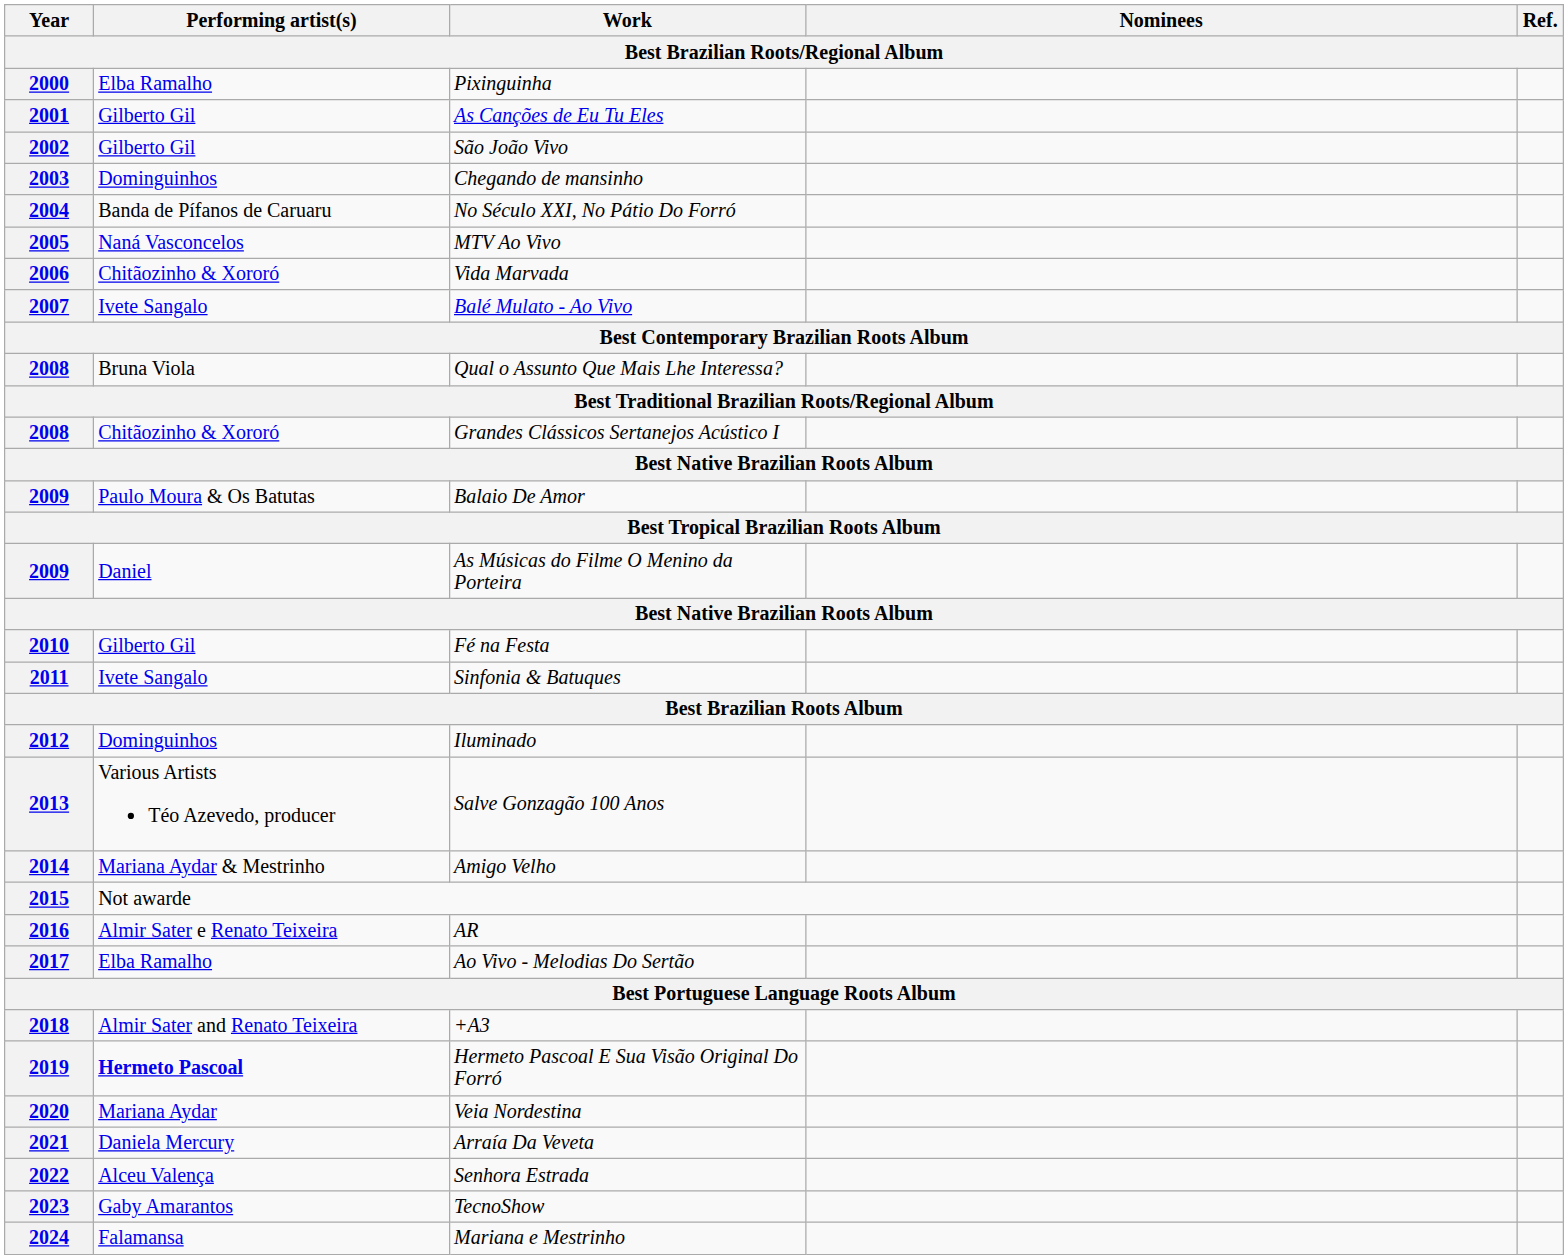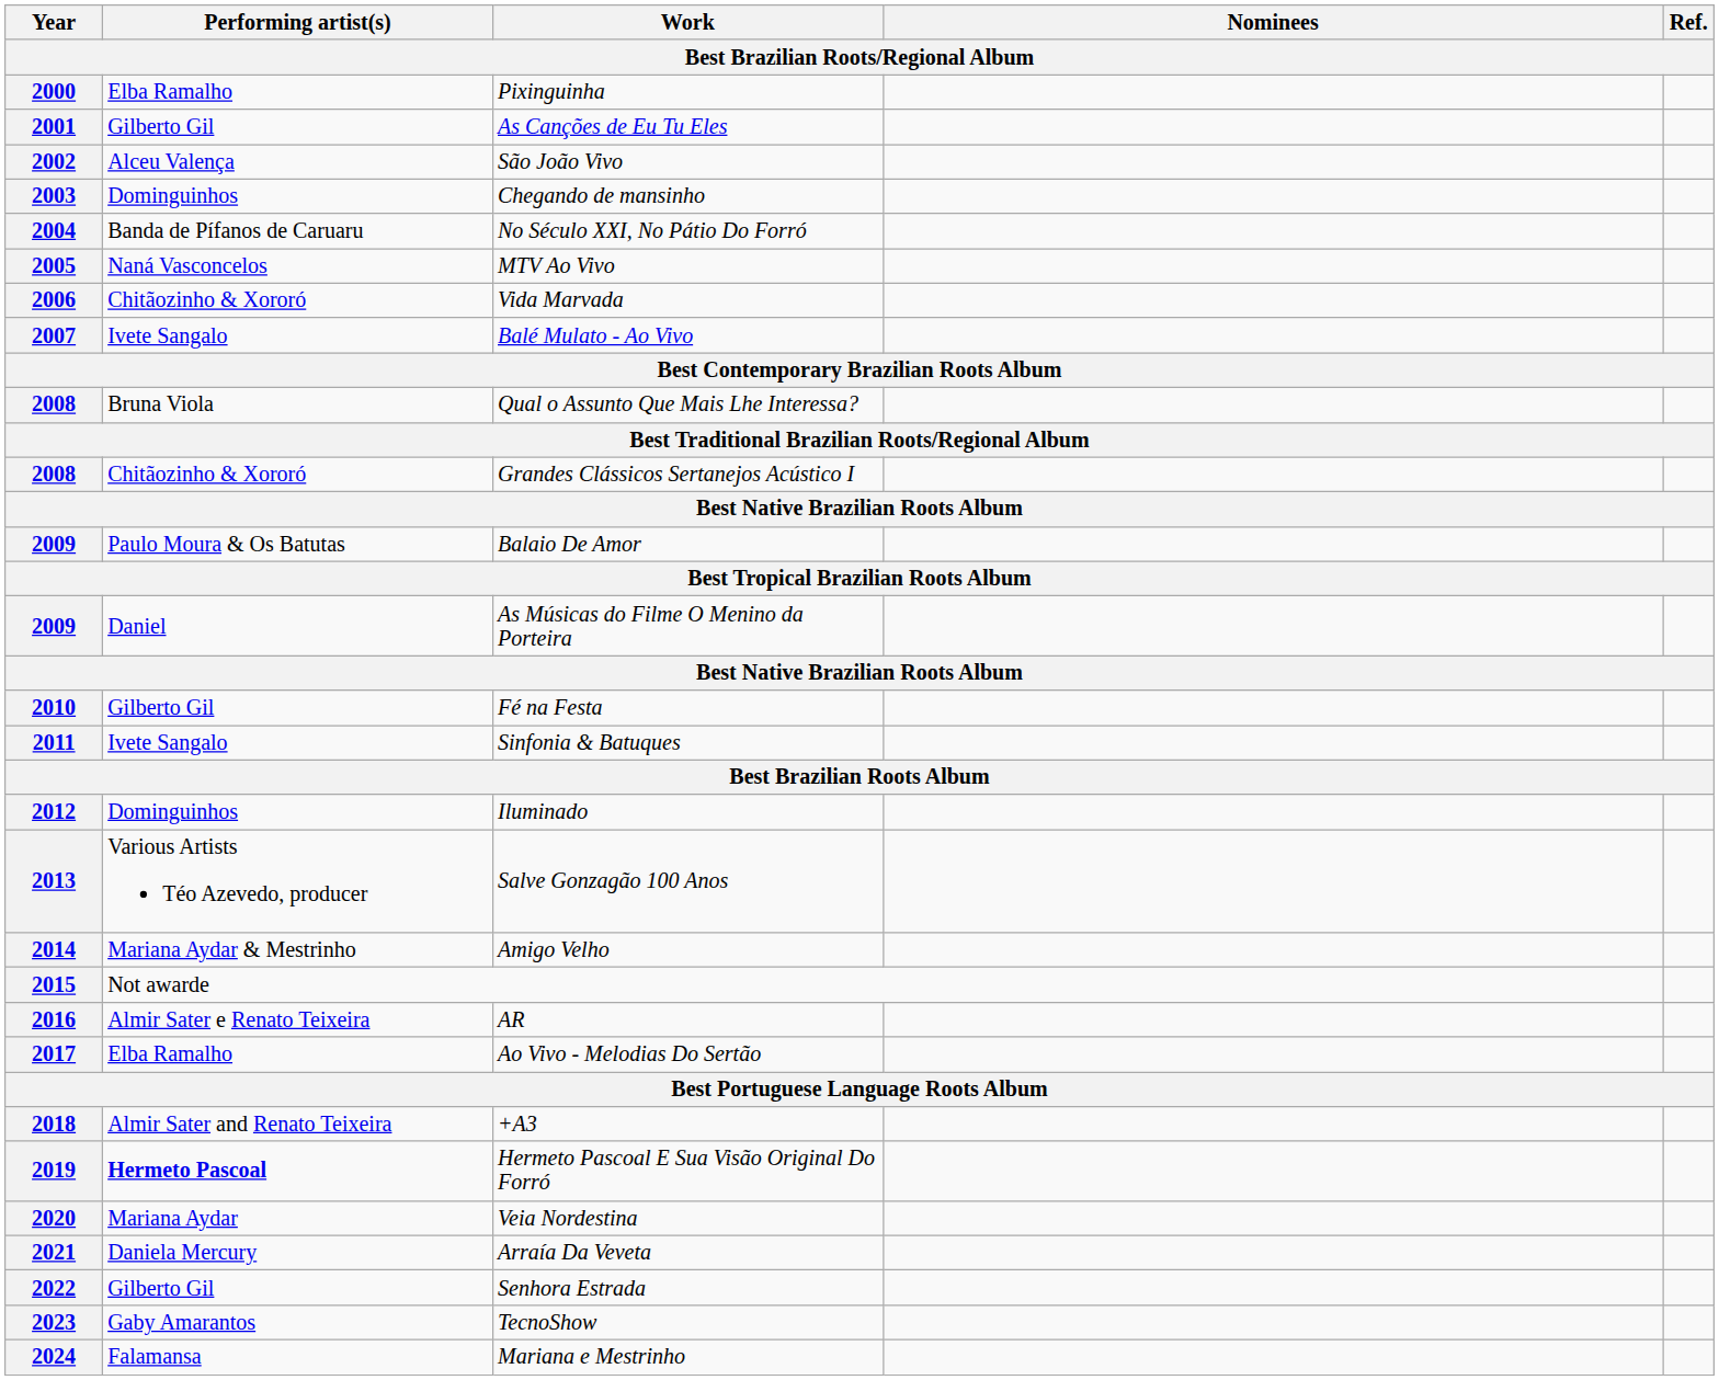 <table class="wikitable">
 <tr>
 <th width="5%">Year</th>
 <th width="20%">Performing artist(s)</th>
 <th width="20%">Work</th>
 <th width="40%">Nominees</th>
 <th width="1%">Ref.</th>
 </tr>
 <tr>
 <th colspan="5">Best Brazilian Roots/Regional Album</th>
 </tr>
 <tr>
 <th><a href='#'>2000</a></th>
 <td><a href='#'>Elba Ramalho</a></td>
 <td><em>Pixinguinha</em></td>
 <td></td>
 <td></td>
 </tr>
 <tr>
 <th><a href='#'>2001</a></th>
 <td><a href='#'>Gilberto Gil</a></td>
 <td><em><a href='#'>As Canções de Eu Tu Eles</a></em></td>
 <td></td>
 <td></td>
 </tr>
 <tr>
 <th><a href='#'>2002</a></th>
-<td><a href='#'>Gilberto Gil</a></td>
+<td><a href='#'>Alceu Valença</a></td>
 <td><em>São João Vivo</em></td>
 <td></td>
 <td></td>
 </tr>
 <tr>
 <th><a href='#'>2003</a></th>
 <td><a href='#'>Dominguinhos</a></td>
 <td><em>Chegando de mansinho</em></td>
 <td></td>
 <td></td>
 </tr>
 <tr>
 <th><a href='#'>2004</a></th>
 <td>Banda de Pífanos de Caruaru</td>
 <td><em>No Século XXI, No Pátio Do Forró</em></td>
 <td></td>
 <td></td>
 </tr>
 <tr>
 <th><a href='#'>2005</a></th>
 <td><a href='#'>Naná Vasconcelos</a></td>
 <td><em>MTV Ao Vivo</em></td>
 <td></td>
 <td></td>
 </tr>
 <tr>
 <th><a href='#'>2006</a></th>
 <td><a href='#'>Chitãozinho & Xororó</a></td>
 <td><em>Vida Marvada</em></td>
 <td></td>
 <td></td>
 </tr>
 <tr>
 <th><a href='#'>2007</a></th>
 <td><a href='#'>Ivete Sangalo</a></td>
 <td><em><a href='#'>Balé Mulato - Ao Vivo</a></em></td>
 <td></td>
 <td></td>
 </tr>
 <tr>
 <th colspan="5">Best Contemporary Brazilian Roots Album</th>
 </tr>
 <tr>
 <th><a href='#'>2008</a></th>
 <td>Bruna Viola</td>
 <td><em>Qual o Assunto Que Mais Lhe Interessa?</em></td>
 <td></td>
 <td></td>
 </tr>
 <tr>
 <th colspan="5">Best Traditional Brazilian Roots/Regional Album</th>
 </tr>
 <tr>
 <th><a href='#'>2008</a></th>
 <td><a href='#'>Chitãozinho & Xororó</a></td>
 <td><em>Grandes Clássicos Sertanejos Acústico I</em></td>
 <td></td>
 <td></td>
 </tr>
 <tr>
 <th colspan="5">Best Native Brazilian Roots Album</th>
 </tr>
 <tr>
 <th><a href='#'>2009</a></th>
 <td><a href='#'>Paulo Moura</a> & Os Batutas</td>
 <td><em>Balaio De Amor</em></td>
 <td></td>
 <td></td>
 </tr>
 <tr>
 <th colspan="5">Best Tropical Brazilian Roots Album</th>
 </tr>
 <tr>
 <th><a href='#'>2009</a></th>
 <td><a href='#'>Daniel</a></td>
 <td><em>As Músicas do Filme O Menino da Porteira</em></td>
 <td></td>
 <td></td>
 </tr>
 <tr>
 <th colspan="5">Best Native Brazilian Roots Album</th>
 </tr>
 <tr>
 <th><a href='#'>2010</a></th>
 <td><a href='#'>Gilberto Gil</a></td>
 <td><em>Fé na Festa</em></td>
 <td></td>
 <td></td>
 </tr>
 <tr>
 <th><a href='#'>2011</a></th>
 <td><a href='#'>Ivete Sangalo</a></td>
 <td><em>Sinfonia & Batuques</em></td>
 <td></td>
 <td></td>
 </tr>
 <tr>
 <th colspan="5">Best Brazilian Roots Album</th>
 </tr>
 <tr>
 <th><a href='#'>2012</a></th>
 <td><a href='#'>Dominguinhos</a></td>
 <td><em>Iluminado</em></td>
 <td></td>
 <td></td>
 </tr>
 <tr>
 <th><a href='#'>2013</a></th>
 <td>Various Artists<br><ul><li>Téo Azevedo, producer</li></ul></td>
 <td><em>Salve Gonzagão 100 Anos</em></td>
 <td></td>
 <td></td>
 </tr>
 <tr>
 <th><a href='#'>2014</a></th>
 <td><a href='#'>Mariana Aydar</a> & Mestrinho</td>
 <td><em>Amigo Velho</em></td>
 <td></td>
 <td></td>
 </tr>
 <tr>
 <th><a href='#'>2015</a></th>
 <td colspan="3">Not awarde</td>
 <td></td>
 </tr>
 <tr>
 <th><a href='#'>2016</a></th>
 <td><a href='#'>Almir Sater</a> e <a href='#'>Renato Teixeira</a></td>
 <td><em>AR</em></td>
 <td></td>
 <td></td>
 </tr>
 <tr>
 <th><a href='#'>2017</a></th>
 <td><a href='#'>Elba Ramalho</a></td>
 <td><em>Ao Vivo - Melodias Do Sertão</em></td>
 <td></td>
 <td></td>
 </tr>
 <tr>
 <th colspan="5">Best Portuguese Language Roots Album</th>
 </tr>
 <tr>
 <th><a href='#'>2018</a></th>
 <td><a href='#'>Almir Sater</a> and <a href='#'>Renato Teixeira</a></td>
 <td><em>+A3</em></td>
 <td></td>
 <td></td>
 </tr>
 <tr>
 <th><a href='#'>2019</a></th>
 <td><strong><a href='#'>Hermeto Pascoal</a></strong></td>
 <td><em>Hermeto Pascoal E Sua Visão Original Do Forró</em></td>
 <td></td>
 <td></td>
 </tr>
 <tr>
 <th><a href='#'>2020</a></th>
 <td><a href='#'>Mariana Aydar</a></td>
 <td><em>Veia Nordestina</em></td>
 <td></td>
 <td></td>
 </tr>
 <tr>
 <th style="text-align:center;"><a href='#'>2021</a></th>
 <td><a href='#'>Daniela Mercury</a></td>
 <td><em>Arraía Da Veveta</em></td>
 <td></td>
 <td></td>
 </tr>
 <tr>
 <th style="text-align:center;" scope="row"><a href='#'><strong>2022</strong></a></th>
-<td><a href='#'>Alceu Valença</a></td>
+<td><a href='#'>Gilberto Gil</a></td>
 <td><em>Senhora Estrada</em></td>
 <td></td>
 <td style="text-align:center;"></td>
 </tr>
 <tr>
 <th style="text-align:center;" scope="row"><a href='#'><strong>2023</strong></a></th>
 <td><a href='#'>Gaby Amarantos</a></td>
 <td><em>TecnoShow</em></td>
 <td></td>
 <td style="text-align:center;"></td>
 </tr>
 <tr>
 <th style="text-align:center;" scope="row"><a href='#'><strong>2024</strong></a></th>
 <td><a href='#'>Falamansa</a></td>
 <td><em>Mariana e Mestrinho</em></td>
 <td></td>
 <td align="center"></td>
 </tr>
 </table>
